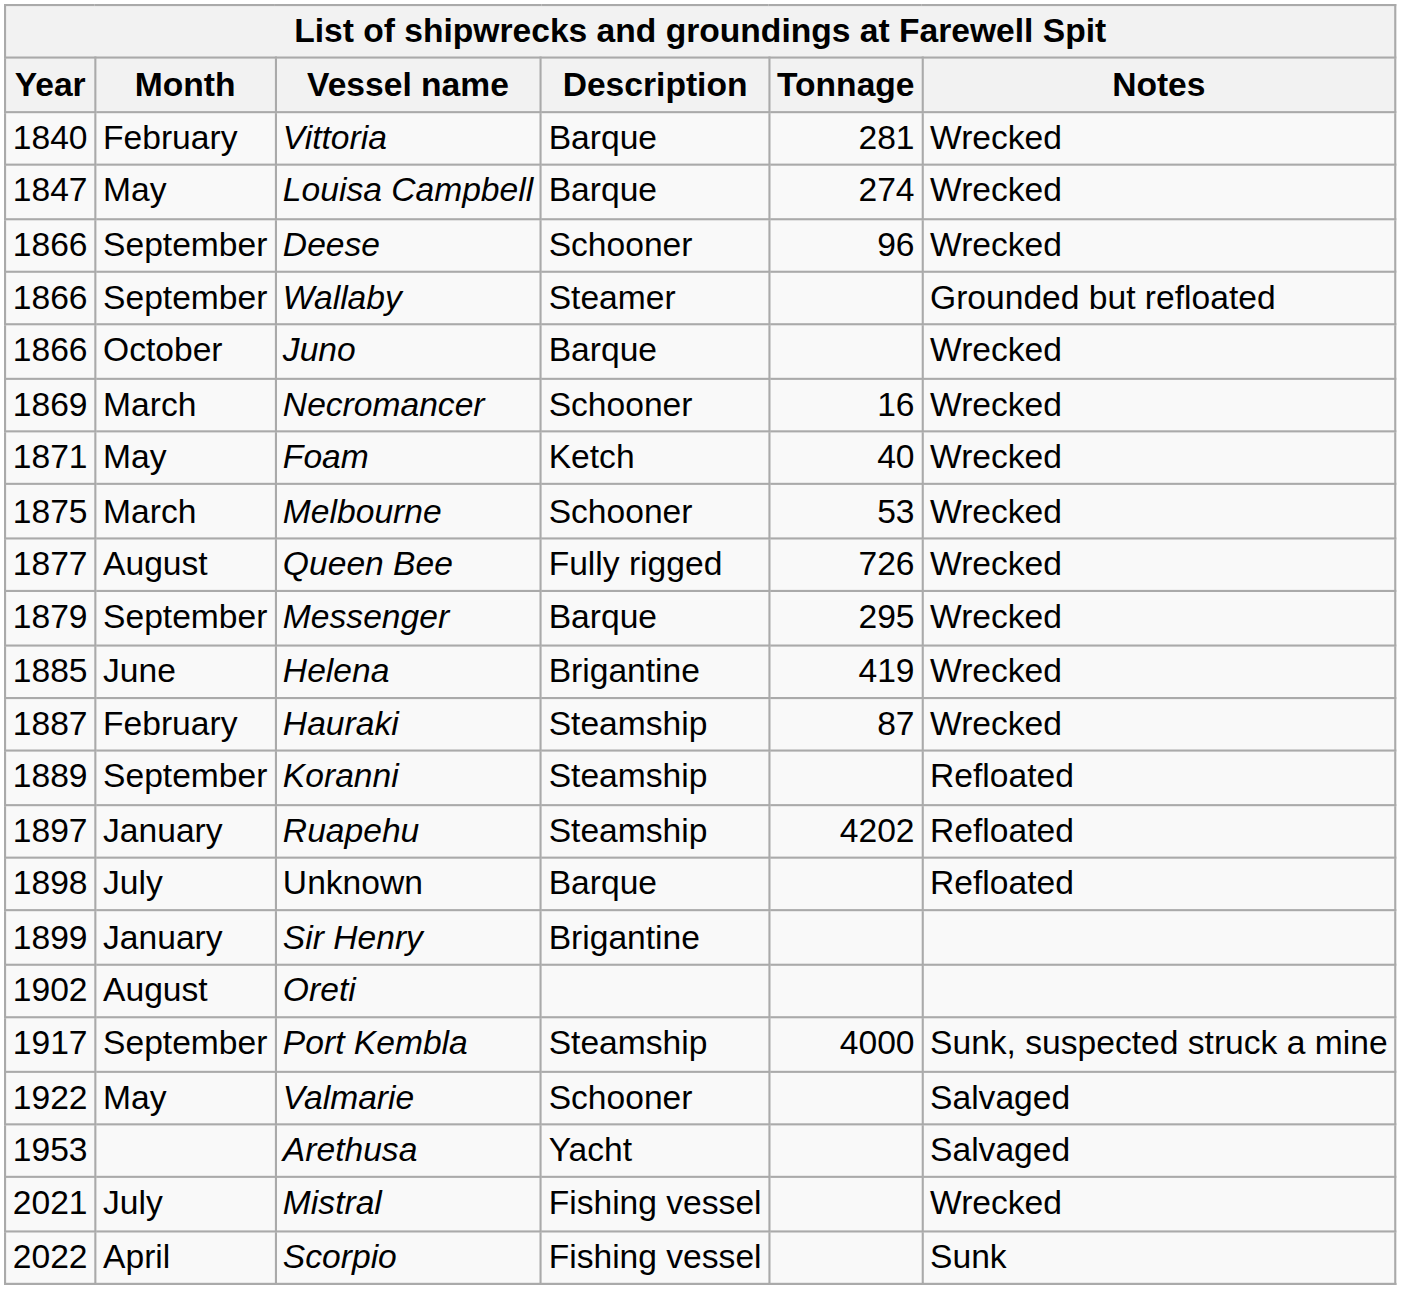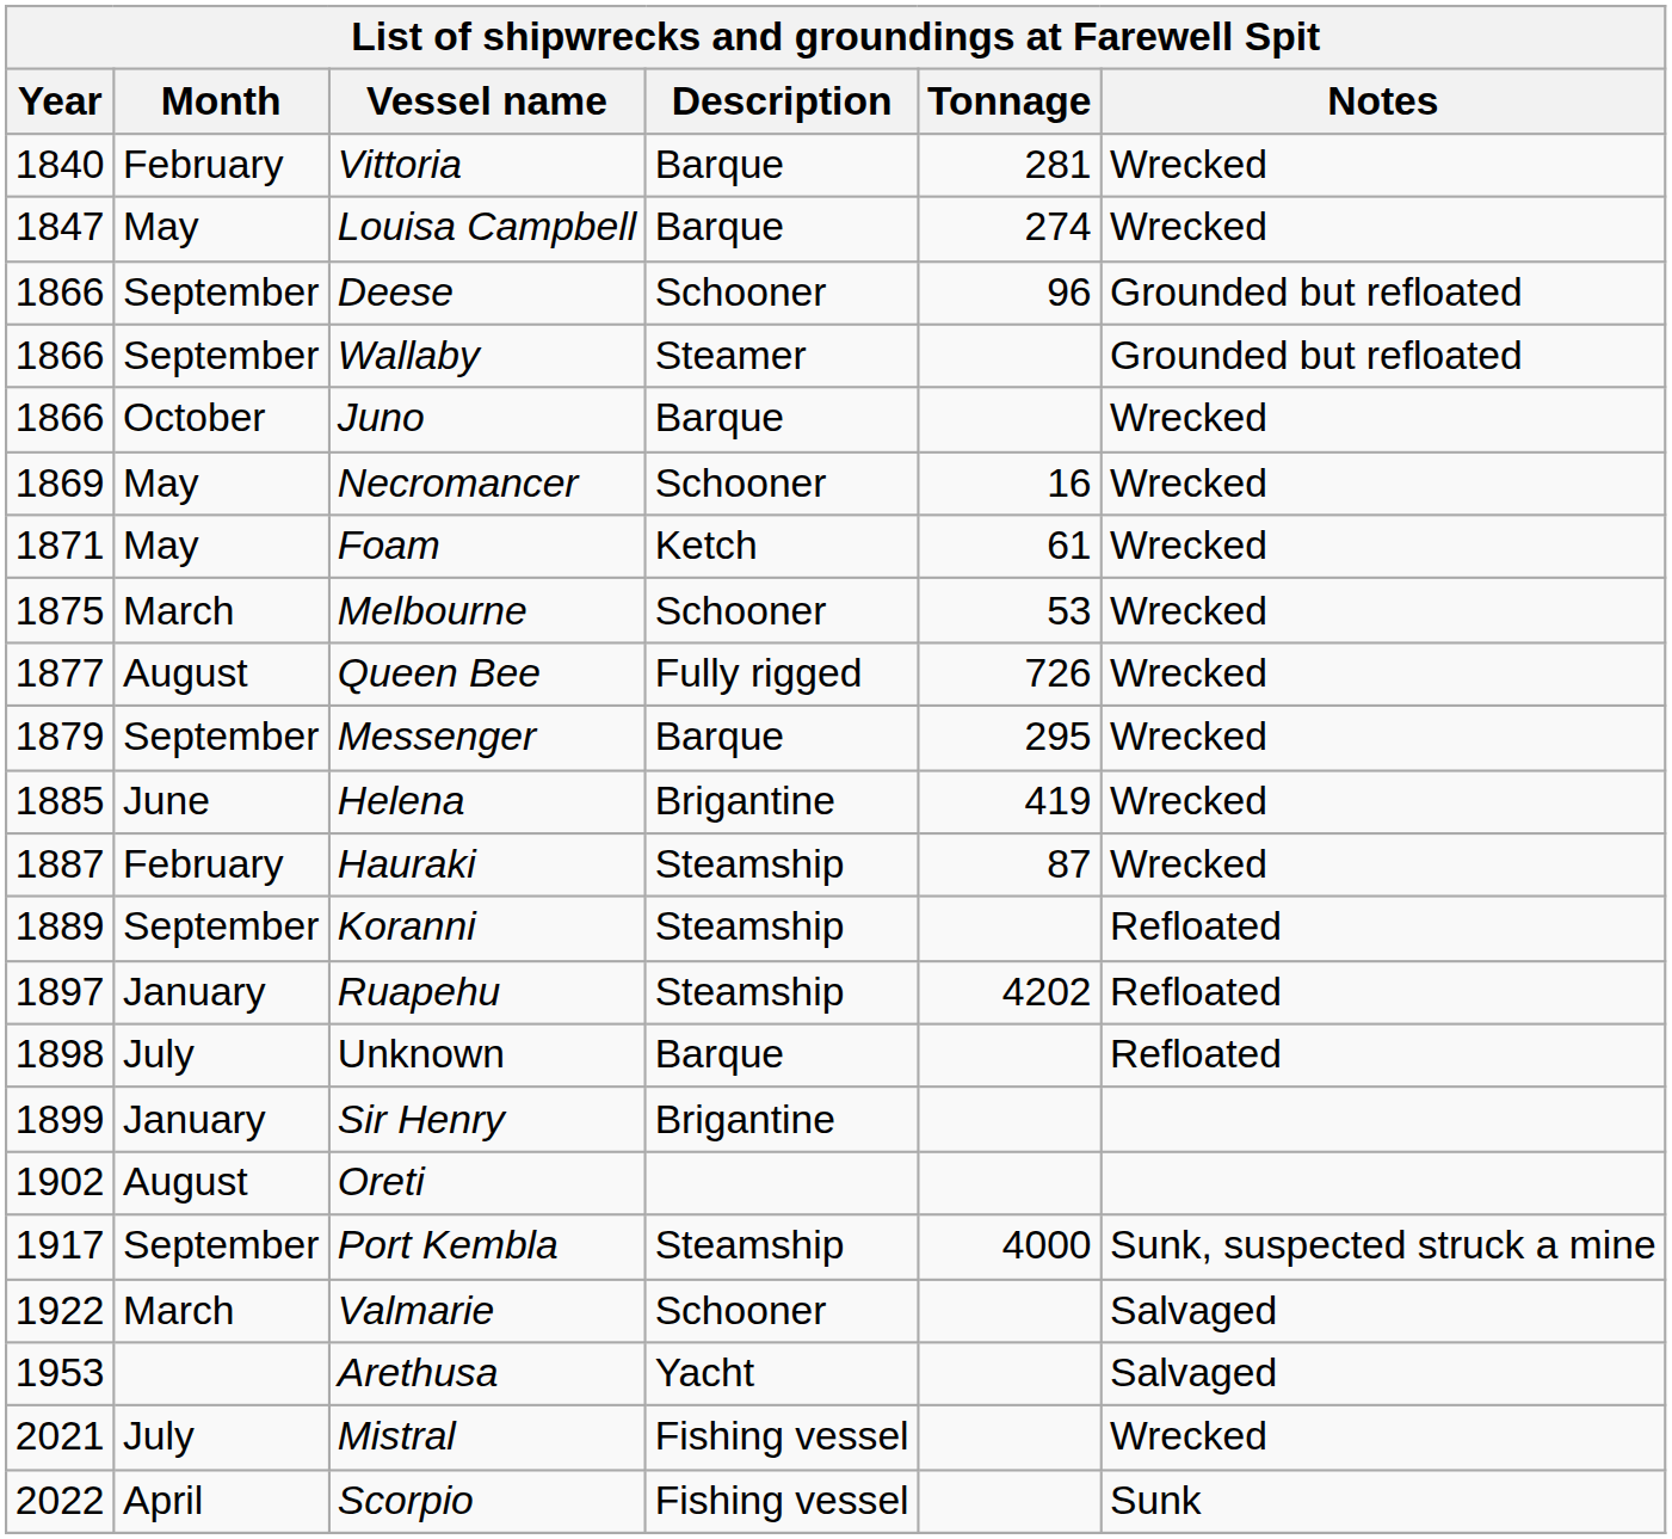 <table class="sortable wikitable mw-collapsible sticky-header autocollapse">
 <tr>
 <th colspan="6">List of shipwrecks and groundings at Farewell Spit</th>
 </tr>
 <tr>
 <th>Year</th>
 <th>Month</th>
 <th>Vessel name</th>
 <th>Description</th>
 <th>Tonnage</th>
 <th>Notes</th>
 </tr>
 <tr>
 <td>1840</td>
 <td>February</td>
 <td><em>Vittoria</em></td>
 <td>Barque</td>
 <td align="right">281</td>
 <td>Wrecked</td>
 </tr>
 <tr>
 <td>1847</td>
 <td>May</td>
 <td><em>Louisa Campbell</em></td>
 <td>Barque</td>
 <td align="right">274</td>
 <td>Wrecked</td>
 </tr>
 <tr>
 <td>1866</td>
 <td>September</td>
 <td><em>Deese</em></td>
 <td>Schooner</td>
 <td align="right">96</td>
-<td>Wrecked</td>
+<td>Grounded but refloated</td>
 </tr>
 <tr>
 <td>1866</td>
 <td>September</td>
 <td><em>Wallaby</em></td>
 <td>Steamer</td>
 <td></td>
 <td>Grounded but refloated</td>
 </tr>
 <tr>
 <td>1866</td>
 <td>October</td>
 <td><em>Juno</em></td>
 <td>Barque</td>
 <td></td>
 <td>Wrecked</td>
 </tr>
 <tr>
 <td>1869</td>
-<td>March</td>
+<td>May</td>
 <td><em>Necromancer</em></td>
 <td>Schooner</td>
 <td align="right">16</td>
 <td>Wrecked</td>
 </tr>
 <tr>
 <td>1871</td>
 <td>May</td>
 <td><em>Foam</em></td>
 <td>Ketch</td>
-<td align="right">40</td>
+<td align="right">61</td>
 <td>Wrecked</td>
 </tr>
 <tr>
 <td>1875</td>
 <td>March</td>
 <td><em>Melbourne</em></td>
 <td>Schooner</td>
 <td align="right">53</td>
 <td>Wrecked</td>
 </tr>
 <tr>
 <td>1877</td>
 <td>August</td>
 <td><em>Queen Bee</em></td>
 <td>Fully rigged</td>
 <td align="right">726</td>
 <td>Wrecked</td>
 </tr>
 <tr>
 <td>1879</td>
 <td>September</td>
 <td><em>Messenger</em></td>
 <td>Barque</td>
 <td align="right">295</td>
 <td>Wrecked</td>
 </tr>
 <tr>
 <td>1885</td>
 <td>June</td>
 <td><em>Helena</em></td>
 <td>Brigantine</td>
 <td align="right">419</td>
 <td>Wrecked</td>
 </tr>
 <tr>
 <td>1887</td>
 <td>February</td>
 <td><em>Hauraki</em></td>
 <td>Steamship</td>
 <td align="right">87</td>
 <td>Wrecked</td>
 </tr>
 <tr>
 <td>1889</td>
 <td>September</td>
 <td><em>Koranni</em></td>
 <td>Steamship</td>
 <td align="right"></td>
 <td>Refloated</td>
 </tr>
 <tr>
 <td>1897</td>
 <td>January</td>
 <td><em>Ruapehu</em></td>
 <td>Steamship</td>
 <td align="right">4202</td>
 <td>Refloated</td>
 </tr>
 <tr>
 <td>1898</td>
 <td>July</td>
 <td>Unknown</td>
 <td>Barque</td>
 <td align="right"></td>
 <td>Refloated</td>
 </tr>
 <tr>
 <td>1899</td>
 <td>January</td>
 <td><em>Sir Henry</em></td>
 <td>Brigantine</td>
 <td align="right"></td>
 <td></td>
 </tr>
 <tr>
 <td>1902</td>
 <td>August</td>
 <td><em>Oreti</em></td>
 <td></td>
 <td align="right"></td>
 <td></td>
 </tr>
 <tr>
 <td>1917</td>
 <td>September</td>
 <td><em>Port Kembla</em></td>
 <td>Steamship</td>
 <td align="right">4000</td>
 <td>Sunk, suspected struck a mine</td>
 </tr>
 <tr>
 <td>1922</td>
-<td>May</td>
+<td>March</td>
 <td><em>Valmarie</em></td>
 <td>Schooner</td>
 <td align="right"></td>
 <td>Salvaged</td>
 </tr>
 <tr>
 <td>1953</td>
 <td></td>
 <td><em>Arethusa</em></td>
 <td>Yacht</td>
 <td align="right"></td>
 <td>Salvaged</td>
 </tr>
 <tr>
 <td>2021</td>
 <td>July</td>
 <td><em>Mistral</em></td>
 <td>Fishing vessel</td>
 <td></td>
 <td>Wrecked</td>
 </tr>
 <tr>
 <td>2022</td>
 <td>April</td>
 <td><em>Scorpio</em></td>
 <td>Fishing vessel</td>
 <td align="right"></td>
 <td>Sunk</td>
 </tr>
 <tr>
 </tr>
 </table>
